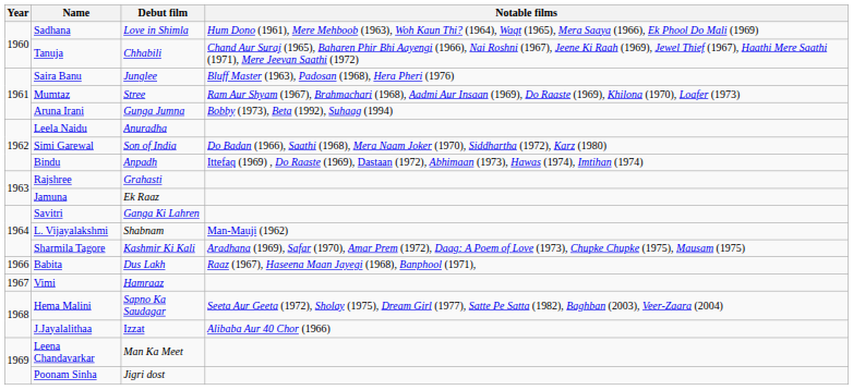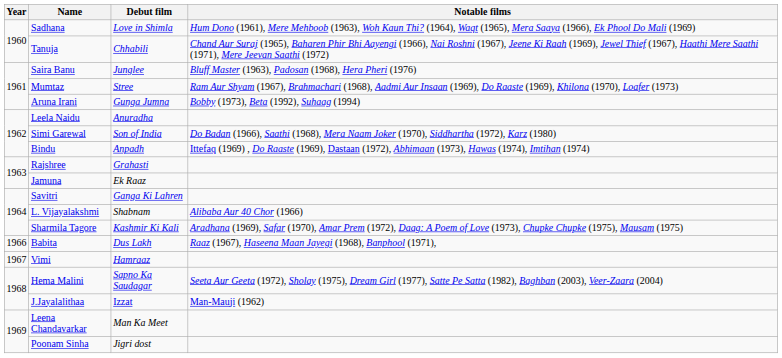 <table class="wikitable sortable static-row-numbers static-row-header-text hover-highlight" "style="font-size: 100%">
 <tr>
 <th>Year</th>
 <th>Name</th>
 <th>Debut film</th>
 <th class="unsortable">Notable films</th>
 </tr>
 <tr>
 <td rowspan="2">1960</td>
 <td><a href='#'>Sadhana</a></td>
 <td><em><a href='#'>Love in Shimla</a></em></td>
 <td><a href='#'><em>Hum Dono</em></a> (1961), <em><a href='#'>Mere Mehboob</a></em> (1963), <em><a href='#'>Woh Kaun Thi?</a></em> (1964), <em><a href='#'>Waqt</a></em> (1965), <em><a href='#'>Mera Saaya</a></em> (1966), <em><a href='#'>Ek Phool Do Mali</a></em> (1969)</td>
 </tr>
 <tr>
 <td><a href='#'> Tanuja</a></td>
 <td><em><a href='#'>Chhabili</a></em></td>
 <td><em><a href='#'>Chand Aur Suraj</a></em> (1965), <em><a href='#'>Baharen Phir Bhi Aayengi</a></em> (1966), <em><a href='#'>Nai Roshni</a></em> (1967), <em><a href='#'>Jeene Ki Raah</a></em> (1969),  <em><a href='#'>Jewel Thief</a></em> (1967), <em><a href='#'>Haathi Mere Saathi</a></em> (1971), <em><a href='#'>Mere Jeevan Saathi</a></em> (1972)</td>
 </tr>
 <tr>
 <td rowspan="3">1961</td>
 <td><a href='#'>Saira Banu</a></td>
 <td><em><a href='#'>Junglee</a></em></td>
 <td><em><a href='#'>Bluff Master</a></em> (1963), <em><a href='#'>Padosan</a></em> (1968), <em><a href='#'>Hera Pheri</a></em> (1976)</td>
 </tr>
 <tr>
 <td><a href='#'>Mumtaz</a></td>
 <td><em><a href='#'>Stree</a></em></td>
 <td><em><a href='#'>Ram Aur Shyam</a></em> (1967), <a href='#'><em>Brahmachari</em></a> (1968), <em><a href='#'>Aadmi Aur Insaan</a></em> (1969), <em><a href='#'>Do Raaste</a></em> (1969), <em><a href='#'>Khilona</a></em> (1970), <em><a href='#'>Loafer</a></em> (1973)</td>
 </tr>
 <tr>
 <td><a href='#'>Aruna Irani</a></td>
 <td><em><a href='#'>Gunga Jumna</a></em></td>
 <td><em><a href='#'>Bobby</a></em> (1973), <em><a href='#'>Beta</a></em> (1992), <em><a href='#'>Suhaag</a></em> (1994)</td>
 </tr>
 <tr>
 <td rowspan="3">1962</td>
 <td><a href='#'>Leela Naidu</a></td>
 <td><em><a href='#'>Anuradha</a></em></td>
 <td></td>
 </tr>
 <tr>
 <td><a href='#'>Simi Garewal</a></td>
 <td><em><a href='#'>Son of India</a></em></td>
 <td><em><a href='#'>Do Badan</a></em> (1966), <em><a href='#'>Saathi</a></em> (1968), <em><a href='#'>Mera Naam Joker</a></em> (1970), <em><a href='#'>Siddhartha</a></em> (1972), <a href='#'><em>Karz</em></a> (1980)</td>
 </tr>
 <tr>
 <td><a href='#'>Bindu</a></td>
 <td><em><a href='#'>Anpadh</a></em></td>
 <td><em><a href='#'></em>Ittefaq<em></a></em> (1969) , <em><a href='#'>Do Raaste</a></em> (1969), <em><a href='#'></em>Dastaan<em></a></em> (1972), <em><a href='#'>Abhimaan</a></em> (1973), <a href='#'><em>Hawas</em></a> (1974), <em><a href='#'>Imtihan</a></em> (1974)</td>
 </tr>
 <tr>
 <td rowspan="2">1963</td>
 <td><a href='#'>Rajshree</a></td>
 <td><em><a href='#'>Grahasti</a></em></td>
 <td></td>
 </tr>
 <tr>
 <td><a href='#'>Jamuna</a></td>
 <td><em>Ek Raaz</em></td>
 <td></td>
 </tr>
 <tr>
 <td rowspan="3">1964</td>
 <td><a href='#'>Savitri</a></td>
 <td><em><a href='#'>Ganga Ki Lahren</a></em></td>
 <td></td>
 </tr>
 <tr>
 <td><a href='#'>L. Vijayalakshmi</a></td>
 <td><em>Shabnam</em></td>
-<td><a href='#'>Man-Mauji</a> (1962)</td>
+<td><em><a href='#'>Alibaba Aur 40 Chor</a></em> (1966)</td>
 </tr>
 <tr>
 <td><a href='#'>Sharmila Tagore</a></td>
 <td><em><a href='#'>Kashmir Ki Kali</a></em></td>
 <td><em><a href='#'>Aradhana</a></em> (1969), <a href='#'><em>Safar</em></a> (1970), <em><a href='#'>Amar Prem</a></em> (1972), <a href='#'><em>Daag: A Poem of Love</em></a> (1973), <a href='#'><em>Chupke Chupke</em></a> (1975), <em><a href='#'>Mausam</a></em> (1975)</td>
 </tr>
 <tr>
 <td rowspan="1">1966</td>
 <td><a href='#'>Babita</a></td>
 <td><em><a href='#'>Dus Lakh</a></em></td>
 <td><em><a href='#'>Raaz</a></em> (1967), <em><a href='#'>Haseena Maan Jayegi</a></em> (1968), <em><a href='#'>Banphool</a></em> (1971),</td>
 </tr>
 <tr>
 <td rowspan="1">1967</td>
 <td><a href='#'>Vimi</a></td>
 <td><em><a href='#'>Hamraaz</a></em></td>
 <td></td>
 </tr>
 <tr>
 <td rowspan="2">1968</td>
 <td><a href='#'>Hema Malini</a></td>
 <td><em><a href='#'>Sapno Ka Saudagar</a></em></td>
 <td><em><a href='#'>Seeta Aur Geeta</a></em> (1972), <em><a href='#'>Sholay</a></em> (1975), <em><a href='#'>Dream Girl</a></em> (1977), <em><a href='#'>Satte Pe Satta</a></em> (1982),  <em><a href='#'>Baghban</a></em> (2003), <em><a href='#'>Veer-Zaara</a></em> (2004)</td>
 </tr>
 <tr>
 <td><a href='#'>J.Jayalalithaa</a></td>
 <td><a href='#'> Izzat</a></td>
-<td><em><a href='#'>Alibaba Aur 40 Chor</a></em> (1966)</td>
+<td><a href='#'>Man-Mauji</a> (1962)</td>
 </tr>
 <tr>
 <td rowspan="2">1969</td>
 <td><a href='#'>Leena Chandavarkar</a></td>
 <td><em>Man Ka Meet</em></td>
 <td></td>
 </tr>
 <tr>
 <td><a href='#'>Poonam Sinha</a></td>
 <td><em>Jigri dost</em></td>
 </tr>
 </table>
